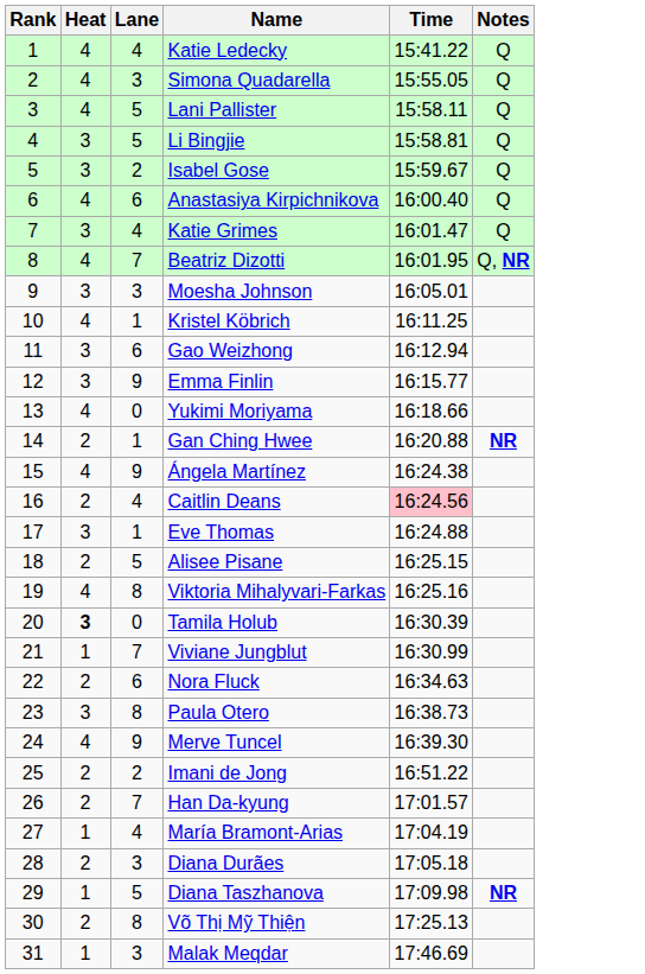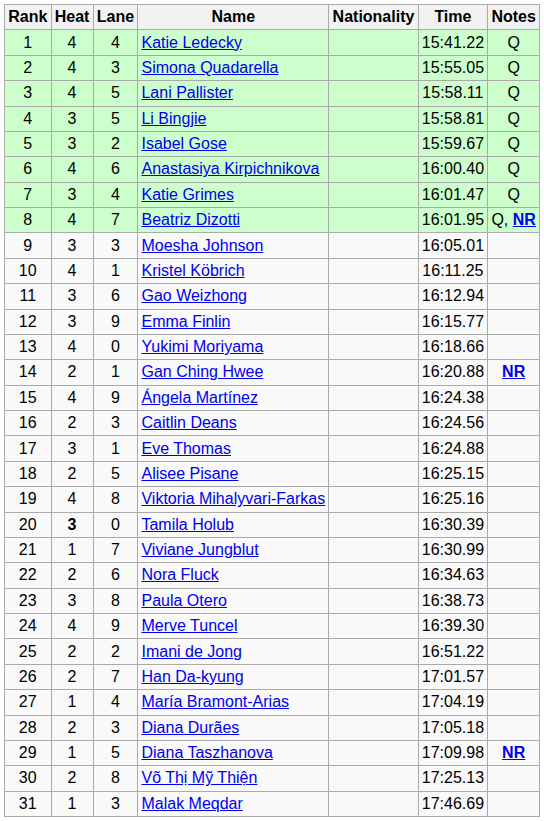 <table class="wikitable sortable" style="text-align:center">
 <tr>
 <th>Rank</th>
 <th>Heat</th>
 <th>Lane</th>
 <th>Name</th>
+<th>Nationality</th>
 <th>Time</th>
 <th>Notes</th>
 </tr>
 <tr bgcolor=ccffcc>
 <td>1</td>
 <td>4</td>
 <td>4</td>
 <td align=left><a href='#'>Katie Ledecky</a></td>
+<td align=left></td>
 <td>15:41.22</td>
 <td>Q</td>
 </tr>
 <tr bgcolor=ccffcc>
 <td>2</td>
 <td>4</td>
 <td>3</td>
 <td align=left><a href='#'>Simona Quadarella</a></td>
+<td align=left></td>
 <td>15:55.05</td>
 <td>Q</td>
 </tr>
 <tr bgcolor=ccffcc>
 <td>3</td>
 <td>4</td>
 <td>5</td>
 <td align=left><a href='#'>Lani Pallister</a></td>
+<td align=left></td>
 <td>15:58.11</td>
 <td>Q</td>
 </tr>
 <tr bgcolor=ccffcc>
 <td>4</td>
 <td>3</td>
 <td>5</td>
 <td align=left><a href='#'>Li Bingjie</a></td>
+<td align=left></td>
 <td>15:58.81</td>
 <td>Q</td>
 </tr>
 <tr bgcolor=ccffcc>
 <td>5</td>
 <td>3</td>
 <td>2</td>
 <td align=left><a href='#'>Isabel Gose</a></td>
+<td align=left></td>
 <td>15:59.67</td>
 <td>Q</td>
 </tr>
 <tr bgcolor=ccffcc>
 <td>6</td>
 <td>4</td>
 <td>6</td>
 <td align=left><a href='#'>Anastasiya Kirpichnikova</a></td>
+<td align=left></td>
 <td>16:00.40</td>
 <td>Q</td>
 </tr>
 <tr bgcolor=ccffcc>
 <td>7</td>
 <td>3</td>
 <td>4</td>
 <td align=left><a href='#'>Katie Grimes</a></td>
+<td align=left></td>
 <td>16:01.47</td>
 <td>Q</td>
 </tr>
 <tr bgcolor=ccffcc>
 <td>8</td>
 <td>4</td>
 <td>7</td>
 <td align=left><a href='#'>Beatriz Dizotti</a></td>
+<td align=left></td>
 <td>16:01.95</td>
 <td>Q, <strong><a href='#'>NR</a></strong></td>
 </tr>
 <tr>
 <td>9</td>
 <td>3</td>
 <td>3</td>
 <td align=left><a href='#'>Moesha Johnson</a></td>
+<td align=left></td>
 <td>16:05.01</td>
 <td></td>
 </tr>
 <tr>
 <td>10</td>
 <td>4</td>
 <td>1</td>
 <td align=left><a href='#'>Kristel Köbrich</a></td>
+<td align=left></td>
 <td>16:11.25</td>
 <td></td>
 </tr>
 <tr>
 <td>11</td>
 <td>3</td>
 <td>6</td>
 <td align=left><a href='#'>Gao Weizhong</a></td>
+<td align=left></td>
 <td>16:12.94</td>
 <td></td>
 </tr>
 <tr>
 <td>12</td>
 <td>3</td>
 <td>9</td>
 <td align=left><a href='#'>Emma Finlin</a></td>
+<td align=left></td>
 <td>16:15.77</td>
 <td></td>
 </tr>
 <tr>
 <td>13</td>
 <td>4</td>
 <td>0</td>
 <td align=left><a href='#'>Yukimi Moriyama</a></td>
+<td align=left></td>
 <td>16:18.66</td>
 <td></td>
 </tr>
 <tr>
 <td>14</td>
 <td>2</td>
 <td>1</td>
 <td align=left><a href='#'>Gan Ching Hwee</a></td>
+<td align=left></td>
 <td>16:20.88</td>
 <td><strong><a href='#'>NR</a></strong></td>
 </tr>
 <tr>
 <td>15</td>
 <td>4</td>
 <td>9</td>
 <td align=left><a href='#'>Ángela Martínez </a></td>
+<td align=left></td>
 <td>16:24.38</td>
 <td></td>
 </tr>
 <tr>
 <td>16</td>
 <td>2</td>
-<td>4</td>
+<td>3</td>
 <td align=left><a href='#'>Caitlin Deans</a></td>
-<td style="background: pink;">16:24.56</td>
+<td align=left></td>
+<td>16:24.56</td>
 <td></td>
 </tr>
 <tr>
 <td>17</td>
 <td>3</td>
 <td>1</td>
 <td align=left><a href='#'>Eve Thomas</a></td>
+<td align=left></td>
 <td>16:24.88</td>
 <td></td>
 </tr>
 <tr>
 <td>18</td>
 <td>2</td>
 <td>5</td>
 <td align=left><a href='#'>Alisee Pisane</a></td>
+<td align=left></td>
 <td>16:25.15</td>
 <td></td>
 </tr>
 <tr>
 <td>19</td>
 <td>4</td>
 <td>8</td>
 <td align=left><a href='#'>Viktoria Mihalyvari-Farkas</a></td>
+<td align=left></td>
 <td>16:25.16</td>
 <td></td>
 </tr>
 <tr>
 <td>20</td>
 <td><strong>3</strong></td>
 <td>0</td>
 <td align=left><a href='#'>Tamila Holub</a></td>
+<td align=left></td>
 <td>16:30.39</td>
 <td></td>
 </tr>
 <tr>
 <td>21</td>
 <td>1</td>
 <td>7</td>
 <td align=left><a href='#'>Viviane Jungblut</a></td>
+<td align=left></td>
 <td>16:30.99</td>
 <td></td>
 </tr>
 <tr>
 <td>22</td>
 <td>2</td>
 <td>6</td>
 <td align=left><a href='#'>Nora Fluck</a></td>
+<td align=left></td>
 <td>16:34.63</td>
 <td></td>
 </tr>
 <tr>
 <td>23</td>
 <td>3</td>
 <td>8</td>
 <td align=left><a href='#'>Paula Otero</a></td>
+<td align=left></td>
 <td>16:38.73</td>
 <td></td>
 </tr>
 <tr>
 <td>24</td>
 <td>4</td>
 <td>9</td>
 <td align=left><a href='#'>Merve Tuncel</a></td>
+<td align=left></td>
 <td>16:39.30</td>
 <td></td>
 </tr>
 <tr>
 <td>25</td>
 <td>2</td>
 <td>2</td>
 <td align=left><a href='#'>Imani de Jong</a></td>
+<td align=left></td>
 <td>16:51.22</td>
 <td></td>
 </tr>
 <tr>
 <td>26</td>
 <td>2</td>
 <td>7</td>
 <td align=left><a href='#'>Han Da-kyung</a></td>
+<td align=left></td>
 <td>17:01.57</td>
 <td></td>
 </tr>
 <tr>
 <td>27</td>
 <td>1</td>
 <td>4</td>
 <td align=left><a href='#'>María Bramont-Arias</a></td>
+<td align=left></td>
 <td>17:04.19</td>
 <td></td>
 </tr>
 <tr>
 <td>28</td>
 <td>2</td>
 <td>3</td>
 <td align=left><a href='#'>Diana Durães</a></td>
+<td align=left></td>
 <td>17:05.18</td>
 <td></td>
 </tr>
 <tr>
 <td>29</td>
 <td>1</td>
 <td>5</td>
 <td align=left><a href='#'>Diana Taszhanova</a></td>
+<td align=left></td>
 <td>17:09.98</td>
 <td><strong><a href='#'>NR</a></strong></td>
 </tr>
 <tr>
 <td>30</td>
 <td>2</td>
 <td>8</td>
 <td align=left><a href='#'>Võ Thị Mỹ Thiện</a></td>
+<td align=left></td>
 <td>17:25.13</td>
 <td></td>
 </tr>
 <tr>
 <td>31</td>
 <td>1</td>
 <td>3</td>
 <td align=left><a href='#'>Malak Meqdar</a></td>
+<td align=left></td>
 <td>17:46.69</td>
 <td></td>
 </tr>
 </table>
